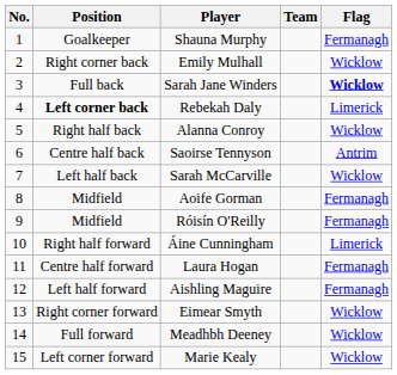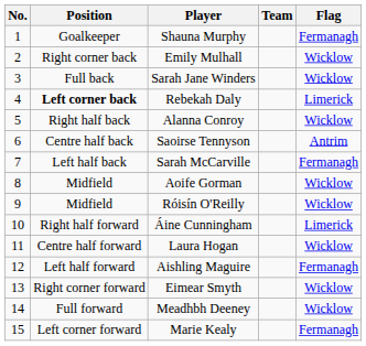 <table class="wikitable" style="text-align:center; float:center; margin:0.5em 0 1em 1em;">
 <tr>
 <th>No.</th>
 <th>Position</th>
 <th>Player</th>
 <th>Team</th>
 <th>Flag</th>
 </tr>
 <tr>
 <td>1</td>
 <td style="text-align:center;">Goalkeeper</td>
 <td>Shauna Murphy</td>
 <td></td>
 <td><a href='#'>Fermanagh</a></td>
 </tr>
 <tr>
 <td>2</td>
 <td style="text-align:center;">Right corner back</td>
 <td>Emily Mulhall</td>
 <td></td>
 <td><a href='#'>Wicklow</a></td>
 </tr>
 <tr>
 <td>3</td>
 <td style="text-align:center;">Full back</td>
 <td>Sarah Jane Winders</td>
 <td></td>
-<td><strong><a href='#'>Wicklow</a></strong></td>
+<td><a href='#'>Wicklow</a></td>
 </tr>
 <tr>
 <td>4</td>
 <td style="text-align:center;"><strong>Left corner back</strong></td>
 <td>Rebekah Daly</td>
 <td></td>
 <td><a href='#'>Limerick</a></td>
 </tr>
 <tr>
 <td>5</td>
 <td style="text-align:center;">Right half back</td>
 <td>Alanna Conroy</td>
 <td></td>
 <td><a href='#'>Wicklow</a></td>
 </tr>
 <tr>
 <td>6</td>
 <td style="text-align:center;">Centre half back</td>
 <td>Saoirse Tennyson</td>
 <td></td>
 <td><a href='#'>Antrim</a></td>
 </tr>
 <tr>
 <td>7</td>
 <td style="text-align:center;">Left half back</td>
 <td>Sarah McCarville</td>
 <td></td>
-<td><a href='#'>Wicklow</a></td>
+<td><a href='#'>Fermanagh</a></td>
 </tr>
 <tr>
 <td>8</td>
 <td style="text-align:center;">Midfield</td>
 <td>Aoife Gorman</td>
 <td></td>
-<td><a href='#'>Fermanagh</a></td>
+<td><a href='#'>Wicklow</a></td>
 </tr>
 <tr>
 <td>9</td>
 <td style="text-align:center;">Midfield</td>
 <td>Róisín O'Reilly</td>
 <td></td>
-<td><a href='#'>Fermanagh</a></td>
+<td><a href='#'>Wicklow</a></td>
 </tr>
 <tr>
 <td>10</td>
 <td style="text-align:center;">Right half forward</td>
 <td>Áine Cunningham</td>
 <td></td>
 <td><a href='#'>Limerick</a></td>
 </tr>
 <tr>
 <td>11</td>
 <td style="text-align:center;">Centre half forward</td>
 <td>Laura Hogan</td>
 <td></td>
-<td><a href='#'>Fermanagh</a></td>
+<td><a href='#'>Wicklow</a></td>
 </tr>
 <tr>
 <td>12</td>
 <td style="text-align:center;">Left half forward</td>
 <td>Aishling Maguire</td>
 <td></td>
 <td><a href='#'>Fermanagh</a></td>
 </tr>
 <tr>
 <td>13</td>
 <td style="text-align:center;">Right corner forward</td>
 <td>Eimear Smyth</td>
 <td></td>
 <td><a href='#'>Wicklow</a></td>
 </tr>
 <tr>
 <td>14</td>
 <td style="text-align:center;">Full forward</td>
 <td>Meadhbh Deeney</td>
 <td></td>
 <td><a href='#'>Wicklow</a></td>
 </tr>
 <tr>
 <td>15</td>
 <td style="text-align:center;">Left corner forward</td>
 <td>Marie Kealy</td>
 <td></td>
-<td><a href='#'>Wicklow</a></td>
+<td><a href='#'>Fermanagh</a></td>
 </tr>
 </table>
